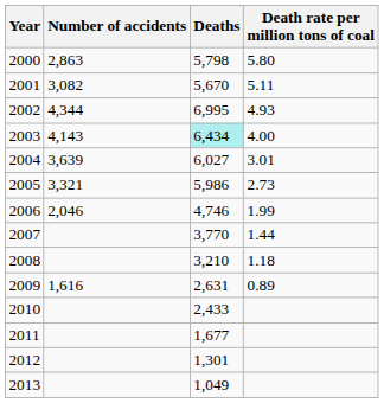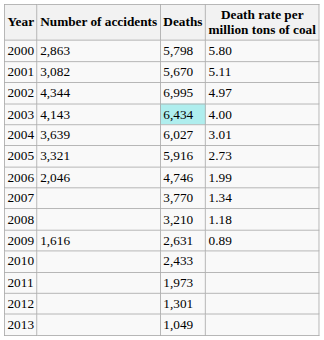 <table class="wikitable">
 <tr>
 <th>Year</th>
 <th>Number of accidents</th>
 <th>Deaths</th>
 <th>Death rate per <br>million tons of coal</th>
 </tr>
 <tr>
 <td>2000</td>
 <td>2,863</td>
 <td>5,798</td>
 <td>5.80</td>
 </tr>
 <tr>
 <td>2001</td>
 <td>3,082</td>
 <td>5,670</td>
 <td>5.11</td>
 </tr>
 <tr>
 <td>2002</td>
 <td>4,344</td>
 <td>6,995</td>
-<td>4.93</td>
+<td>4.97</td>
 </tr>
 <tr>
 <td>2003</td>
 <td>4,143</td>
 <td style="background: paleturquoise;">6,434</td>
 <td>4.00</td>
 </tr>
 <tr>
 <td>2004</td>
 <td>3,639</td>
 <td>6,027</td>
 <td>3.01</td>
 </tr>
 <tr>
 <td>2005</td>
 <td>3,321</td>
-<td>5,986</td>
+<td>5,916</td>
 <td>2.73</td>
 </tr>
 <tr>
 <td>2006</td>
 <td>2,046</td>
 <td>4,746</td>
 <td>1.99</td>
 </tr>
 <tr>
 <td>2007</td>
 <td></td>
 <td>3,770</td>
-<td>1.44</td>
+<td>1.34</td>
 </tr>
 <tr>
 <td>2008</td>
 <td></td>
 <td>3,210</td>
 <td>1.18</td>
 </tr>
 <tr>
 <td>2009</td>
 <td>1,616</td>
 <td>2,631</td>
 <td>0.89</td>
 </tr>
 <tr>
 <td>2010</td>
 <td></td>
 <td>2,433</td>
 <td></td>
 </tr>
 <tr>
 <td>2011</td>
 <td></td>
-<td>1,677</td>
+<td>1,973</td>
 <td></td>
 </tr>
 <tr>
 <td>2012</td>
 <td></td>
 <td>1,301</td>
 <td></td>
 </tr>
 <tr>
 <td>2013</td>
 <td></td>
 <td>1,049</td>
 <td></td>
 </tr>
 </table>
